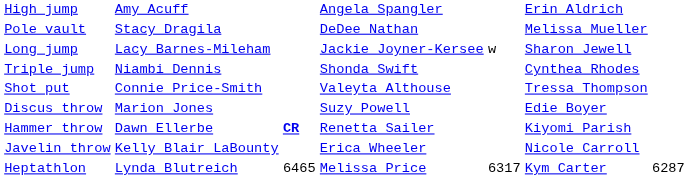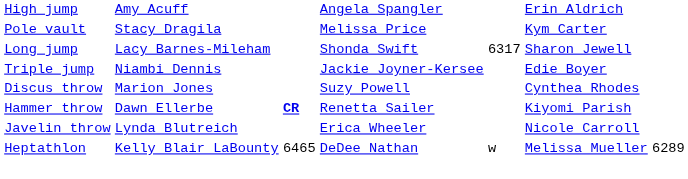 <table>
 <tr>
 <td><a href='#'>High jump</a></td>
 <td><a href='#'>Amy Acuff</a></td>
 <td 6-5></td>
 <td><a href='#'>Angela Spangler</a></td>
 <td></td>
 <td><a href='#'>Erin Aldrich</a></td>
 <td></td>
 </tr>
 <tr>
 <td><a href='#'>Pole vault</a></td>
 <td><a href='#'>Stacy Dragila</a></td>
 <td></td>
-<td><a href='#'>DeDee Nathan</a></td>
+<td><a href='#'>Melissa Price</a></td>
 <td></td>
-<td><a href='#'>Melissa Mueller</a></td>
+<td><a href='#'>Kym Carter</a></td>
 <td></td>
 </tr>
 <tr>
 <td><a href='#'>Long jump</a></td>
 <td><a href='#'>Lacy Barnes-Mileham</a></td>
 <td 22-9></td>
-<td><a href='#'>Jackie Joyner-Kersee</a></td>
-<td>w</td>
+<td><a href='#'>Shonda Swift</a></td>
+<td>6317</td>
 <td><a href='#'>Sharon Jewell</a></td>
 <td 22-2½></td>
 </tr>
 <tr>
 <td><a href='#'>Triple jump</a></td>
 <td><a href='#'>Niambi Dennis</a></td>
 <td 44-8¾></td>
-<td><a href='#'>Shonda Swift</a></td>
+<td><a href='#'>Jackie Joyner-Kersee</a></td>
 <td></td>
-<td><a href='#'>Cynthea Rhodes</a></td>
+<td><a href='#'>Edie Boyer</a></td>
 <td 44-5¼></td>
-</tr>
-<tr>
-<td><a href='#'>Shot put</a></td>
-<td><a href='#'>Connie Price-Smith</a></td>
-<td 62-6½></td>
-<td><a href='#'>Valeyta Althouse</a></td>
-<td 61-0¾></td>
-<td><a href='#'>Tressa Thompson</a></td>
-<td 58-2></td>
 </tr>
 <tr>
 <td><a href='#'>Discus throw</a></td>
 <td><a href='#'>Marion Jones</a></td>
 <td 200-8></td>
 <td><a href='#'>Suzy Powell</a></td>
 <td 198-4></td>
-<td><a href='#'>Edie Boyer</a></td>
+<td><a href='#'>Cynthea Rhodes</a></td>
 <td 197-1></td>
 </tr>
 <tr>
 <td><a href='#'>Hammer throw</a></td>
 <td><a href='#'>Dawn Ellerbe</a></td>
 <td 206-7> <strong><a href='#'>CR</a></strong></td>
 <td><a href='#'>Renetta Sailer</a></td>
 <td 199-11></td>
 <td><a href='#'>Kiyomi Parish</a></td>
 <td 196-6></td>
 </tr>
 <tr>
 <td><a href='#'>Javelin throw</a></td>
-<td><a href='#'>Kelly Blair LaBounty</a></td>
+<td><a href='#'>Lynda Blutreich</a></td>
 <td 192-0></td>
 <td><a href='#'>Erica Wheeler</a></td>
 <td 187-9></td>
 <td><a href='#'>Nicole Carroll</a></td>
 <td 185-3></td>
 </tr>
 <tr>
 <td><a href='#'>Heptathlon</a></td>
-<td><a href='#'>Lynda Blutreich</a></td>
+<td><a href='#'>Kelly Blair LaBounty</a></td>
 <td>6465</td>
-<td><a href='#'>Melissa Price</a></td>
-<td>6317</td>
-<td><a href='#'>Kym Carter</a></td>
-<td>6287</td>
+<td><a href='#'>DeDee Nathan</a></td>
+<td>w</td>
+<td><a href='#'>Melissa Mueller</a></td>
+<td>6289</td>
 </tr>
 </table>
